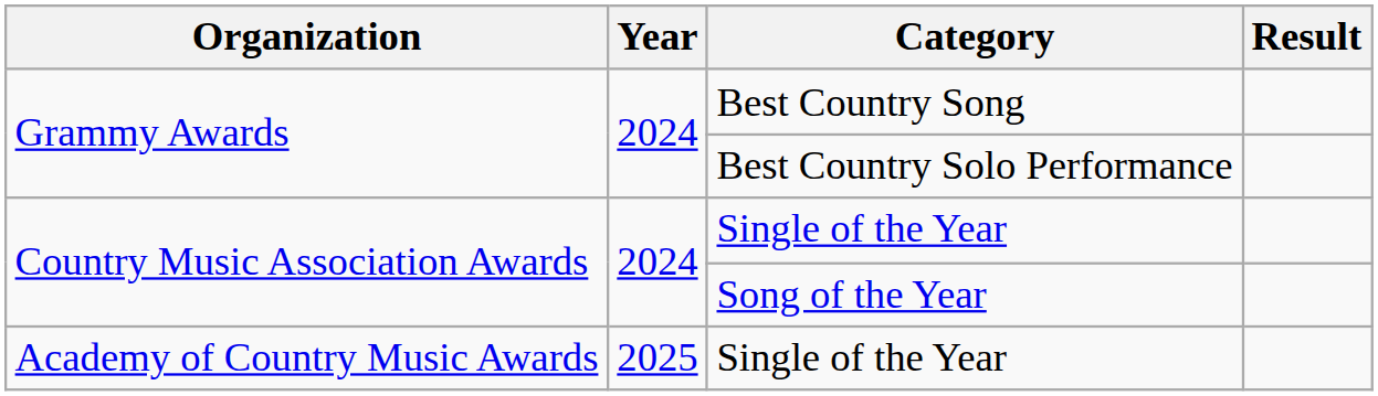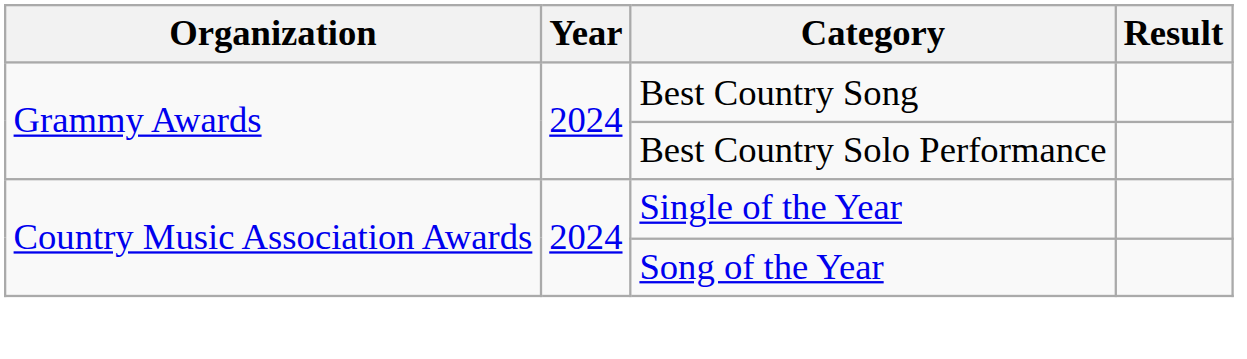 <table class="wikitable sortable plainrowheaders" style="border:none; margin:0;">
 <tr>
 <th scope="col">Organization</th>
 <th scope="col">Year</th>
 <th scope="col">Category</th>
 <th scope="col">Result</th>
 </tr>
 <tr>
 <td rowspan="2"><a href='#'>Grammy Awards</a></td>
 <td rowspan="2"><a href='#'>2024</a></td>
 <td>Best Country Song</td>
 <td></td>
 </tr>
 <tr>
 <td>Best Country Solo Performance</td>
 <td></td>
 </tr>
 <tr>
 <td rowspan="2"><a href='#'>Country Music Association Awards</a></td>
 <td rowspan="2"><a href='#'>2024</a></td>
 <td><a href='#'>Single of the Year</a></td>
 <td></td>
 </tr>
 <tr>
 <td><a href='#'>Song of the Year</a></td>
 <td></td>
 </tr>
-<tr>
-<td><a href='#'>Academy of Country Music Awards</a></td>
-<td><a href='#'>2025</a></td>
-<td>Single of the Year</td>
-<td></td>
-</tr>
 </table>
